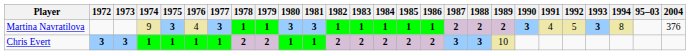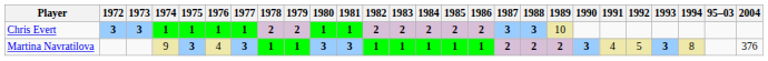 <table class="wikitable" style="text-align:center;">
 <tr>
 <th width="135">Player</th>
 <th>1972</th>
 <th>1973</th>
 <th>1974</th>
 <th>1975</th>
 <th>1976</th>
 <th>1977</th>
 <th>1978</th>
 <th>1979</th>
 <th>1980</th>
 <th>1981</th>
 <th>1982</th>
 <th>1983</th>
 <th>1984</th>
 <th>1985</th>
 <th>1986</th>
 <th>1987</th>
 <th>1988</th>
 <th>1989</th>
 <th>1990</th>
 <th>1991</th>
 <th>1992</th>
 <th>1993</th>
 <th>1994</th>
 <th>95–03</th>
 <th>2004</th>
 </tr>
 <tr>
+<td align="left"><a href='#'>Chris Evert</a></td>
+<td bgcolor=#99ccff><strong>3</strong></td>
+<td bgcolor=#99ccff><strong>3</strong></td>
+<td bgcolor=#00ff00><strong>1</strong></td>
+<td bgcolor=#00ff00><strong>1</strong></td>
+<td bgcolor=#00ff00><strong>1</strong></td>
+<td bgcolor=#00ff00><strong>1</strong></td>
+<td bgcolor=#D8BFD8><strong>2</strong></td>
+<td bgcolor=#D8BFD8><strong>2</strong></td>
+<td bgcolor=#00ff00><strong>1</strong></td>
+<td bgcolor=#00ff00><strong>1</strong></td>
+<td bgcolor=#D8BFD8><strong>2</strong></td>
+<td bgcolor=#D8BFD8><strong>2</strong></td>
+<td bgcolor=#D8BFD8><strong>2</strong></td>
+<td bgcolor=#D8BFD8><strong>2</strong></td>
+<td bgcolor=#D8BFD8><strong>2</strong></td>
+<td bgcolor=#99ccff><strong>3</strong></td>
+<td bgcolor=#99ccff><strong>3</strong></td>
+<td bgcolor=#EEE8AA>10</td>
+<td></td>
+<td></td>
+<td></td>
+<td></td>
+<td></td>
+<td></td>
+<td></td>
+</tr>
+<tr>
 <td align="left"><a href='#'>Martina Navratilova</a></td>
 <td></td>
 <td></td>
 <td bgcolor=#EEE8AA>9</td>
 <td bgcolor=#99ccff><strong>3</strong></td>
 <td bgcolor=#EEE8AA>4</td>
 <td bgcolor=#99ccff><strong>3</strong></td>
 <td bgcolor=#00ff00><strong>1</strong></td>
 <td bgcolor=#00ff00><strong>1</strong></td>
 <td bgcolor=#99ccff><strong>3</strong></td>
 <td bgcolor=#99ccff><strong>3</strong></td>
 <td bgcolor=#00ff00><strong>1</strong></td>
 <td bgcolor=#00ff00><strong>1</strong></td>
 <td bgcolor=#00ff00><strong>1</strong></td>
 <td bgcolor=#00ff00><strong>1</strong></td>
 <td bgcolor=#00ff00><strong>1</strong></td>
 <td bgcolor=#D8BFD8><strong>2</strong></td>
 <td bgcolor=#D8BFD8><strong>2</strong></td>
 <td bgcolor=#D8BFD8><strong>2</strong></td>
 <td bgcolor=#99ccff><strong>3</strong></td>
 <td bgcolor=#EEE8AA>4</td>
 <td bgcolor=#EEE8AA>5</td>
 <td bgcolor=#99ccff><strong>3</strong></td>
 <td bgcolor=#EEE8AA>8</td>
 <td></td>
 <td>376</td>
 </tr>
-<tr>
-<td align="left"><a href='#'>Chris Evert</a></td>
-<td bgcolor=#99ccff><strong>3</strong></td>
-<td bgcolor=#99ccff><strong>3</strong></td>
-<td bgcolor=#00ff00><strong>1</strong></td>
-<td bgcolor=#00ff00><strong>1</strong></td>
-<td bgcolor=#00ff00><strong>1</strong></td>
-<td bgcolor=#00ff00><strong>1</strong></td>
-<td bgcolor=#D8BFD8><strong>2</strong></td>
-<td bgcolor=#D8BFD8><strong>2</strong></td>
-<td bgcolor=#00ff00><strong>1</strong></td>
-<td bgcolor=#00ff00><strong>1</strong></td>
-<td bgcolor=#D8BFD8><strong>2</strong></td>
-<td bgcolor=#D8BFD8><strong>2</strong></td>
-<td bgcolor=#D8BFD8><strong>2</strong></td>
-<td bgcolor=#D8BFD8><strong>2</strong></td>
-<td bgcolor=#D8BFD8><strong>2</strong></td>
-<td bgcolor=#99ccff><strong>3</strong></td>
-<td bgcolor=#99ccff><strong>3</strong></td>
-<td bgcolor=#EEE8AA>10</td>
-<td></td>
-<td></td>
-<td></td>
-<td></td>
-<td></td>
-<td></td>
-<td></td>
-</tr>
 </table>
